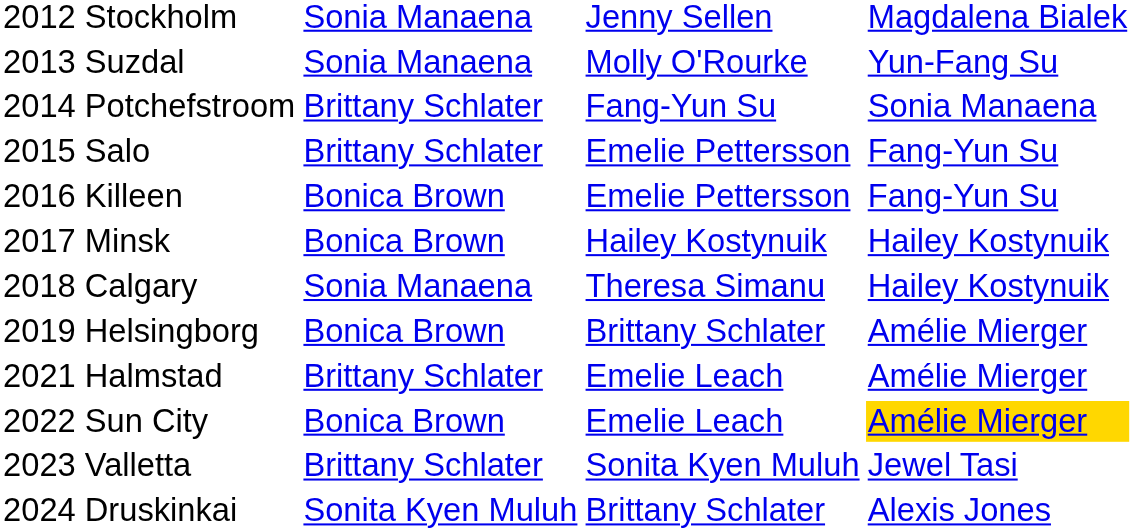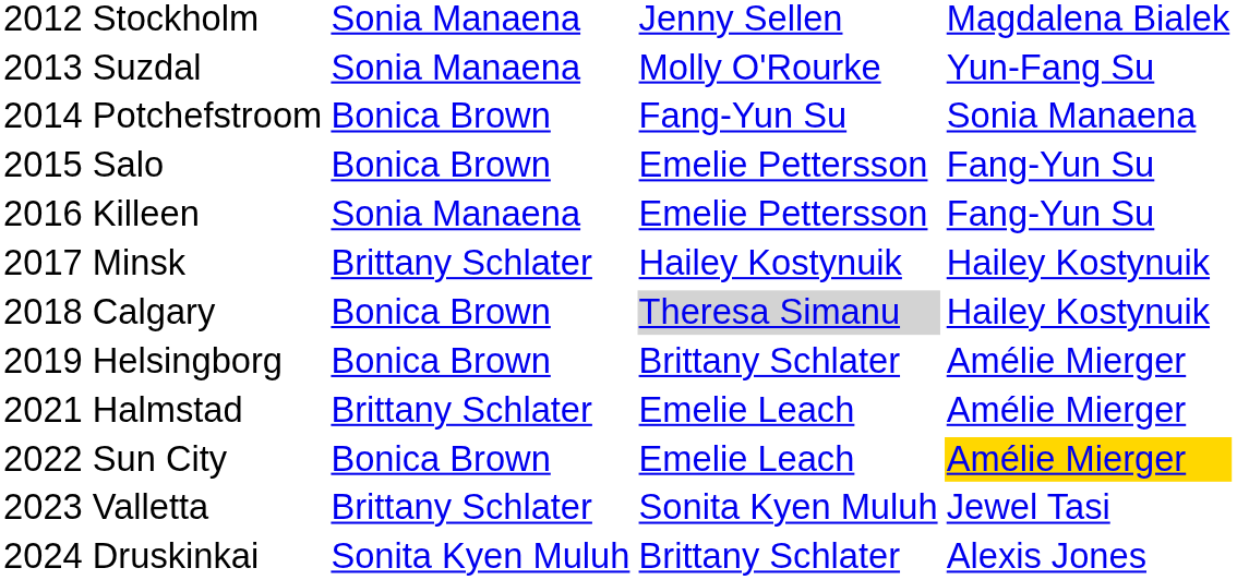 <table>
 <tr>
 <td>2012 Stockholm</td>
 <td> <a href='#'>Sonia Manaena</a></td>
 <td> <a href='#'>Jenny Sellen</a></td>
 <td> <a href='#'>Magdalena Bialek</a></td>
 </tr>
 <tr>
 <td>2013 Suzdal</td>
 <td> <a href='#'>Sonia Manaena</a></td>
 <td> <a href='#'>Molly O'Rourke</a></td>
 <td> <a href='#'>Yun-Fang Su</a></td>
 </tr>
 <tr>
 <td>2014 Potchefstroom</td>
-<td> <a href='#'>Brittany Schlater</a></td>
+<td> <a href='#'>Bonica Brown</a></td>
 <td> <a href='#'>Fang-Yun Su</a></td>
 <td> <a href='#'>Sonia Manaena</a></td>
 </tr>
 <tr>
 <td>2015 Salo</td>
-<td> <a href='#'>Brittany Schlater</a></td>
+<td> <a href='#'>Bonica Brown</a></td>
 <td> <a href='#'>Emelie Pettersson</a></td>
 <td> <a href='#'>Fang-Yun Su</a></td>
 </tr>
 <tr>
 <td>2016 Killeen</td>
-<td> <a href='#'>Bonica Brown</a></td>
+<td> <a href='#'>Sonia Manaena</a></td>
 <td> <a href='#'>Emelie Pettersson</a></td>
 <td> <a href='#'>Fang-Yun Su</a></td>
 </tr>
 <tr>
 <td>2017 Minsk</td>
-<td> <a href='#'>Bonica Brown</a></td>
+<td> <a href='#'>Brittany Schlater</a></td>
 <td> <a href='#'>Hailey Kostynuik</a></td>
 <td> <a href='#'>Hailey Kostynuik</a></td>
 </tr>
 <tr>
 <td>2018 Calgary</td>
-<td> <a href='#'>Sonia Manaena</a></td>
-<td> <a href='#'>Theresa Simanu</a></td>
+<td> <a href='#'>Bonica Brown</a></td>
+<td style="background: lightgrey;"> <a href='#'>Theresa Simanu</a></td>
 <td> <a href='#'>Hailey Kostynuik</a></td>
 </tr>
 <tr>
 <td>2019 Helsingborg</td>
 <td> <a href='#'>Bonica Brown</a></td>
 <td> <a href='#'>Brittany Schlater</a></td>
 <td> <a href='#'>Amélie Mierger</a></td>
 </tr>
 <tr>
 <td>2021 Halmstad</td>
 <td> <a href='#'>Brittany Schlater</a></td>
 <td> <a href='#'>Emelie Leach</a></td>
 <td> <a href='#'>Amélie Mierger</a></td>
 </tr>
 <tr>
 <td>2022 Sun City</td>
 <td> <a href='#'>Bonica Brown</a></td>
 <td> <a href='#'>Emelie Leach</a></td>
 <td style="background: gold;"> <a href='#'>Amélie Mierger</a></td>
 </tr>
 <tr>
 <td>2023 Valletta</td>
 <td> <a href='#'>Brittany Schlater</a></td>
 <td> <a href='#'>Sonita Kyen Muluh</a></td>
 <td> <a href='#'>Jewel Tasi</a></td>
 </tr>
 <tr>
 <td>2024 Druskinkai</td>
 <td> <a href='#'>Sonita Kyen Muluh</a></td>
 <td> <a href='#'>Brittany Schlater</a></td>
 <td> <a href='#'>Alexis Jones</a></td>
 </tr>
 </table>
